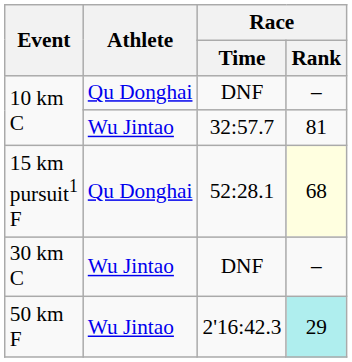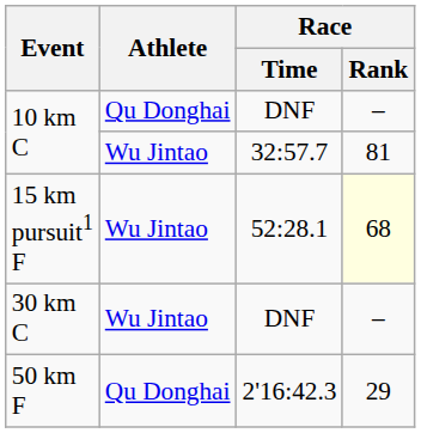 <table class="wikitable" border="1" style="font-size:90%">
 <tr>
 <th rowspan=2>Event</th>
 <th rowspan=2>Athlete</th>
 <th colspan=2>Race</th>
 </tr>
 <tr>
 <th>Time</th>
 <th>Rank</th>
 </tr>
 <tr>
 <td rowspan=2>10 km <br> C</td>
 <td><a href='#'>Qu Donghai</a></td>
 <td align=center>DNF</td>
 <td align=center>–</td>
 </tr>
 <tr>
 <td><a href='#'>Wu Jintao</a></td>
 <td align=center>32:57.7</td>
 <td align=center>81</td>
 </tr>
 <tr>
 <td>15 km <br> pursuit<sup>1</sup> <br> F</td>
-<td><a href='#'>Qu Donghai</a></td>
+<td><a href='#'>Wu Jintao</a></td>
 <td align=center>52:28.1</td>
 <td align=center style="background: lightyellow;">68</td>
 </tr>
 <tr>
 <td>30 km <br> C</td>
 <td><a href='#'>Wu Jintao</a></td>
 <td align=center>DNF</td>
 <td align=center>–</td>
 </tr>
 <tr>
 <td>50 km <br> F</td>
-<td><a href='#'>Wu Jintao</a></td>
+<td><a href='#'>Qu Donghai</a></td>
 <td align=center>2'16:42.3</td>
-<td align=center style="background: paleturquoise;">29</td>
+<td align=center>29</td>
 </tr>
 </table>
